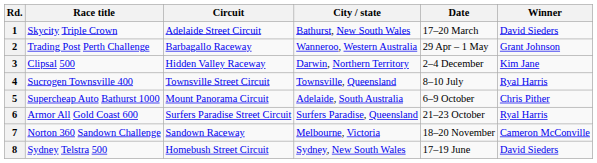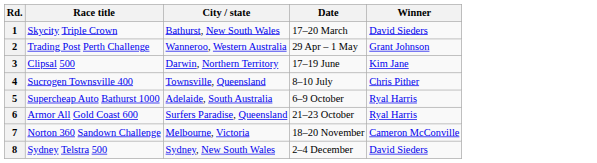 <table class="wikitable" style="font-size: 90%">
 <tr>
 <th>Rd.</th>
 <th>Race title</th>
-<th>Circuit</th>
 <th>City / state</th>
 <th>Date</th>
 <th>Winner</th>
 </tr>
 <tr>
 <th>1</th>
 <td> <a href='#'>Skycity</a> <a href='#'>Triple Crown</a></td>
-<td><a href='#'>Adelaide Street Circuit</a></td>
 <td><a href='#'>Bathurst</a>, <a href='#'>New South Wales</a></td>
 <td>17–20 March</td>
 <td><a href='#'>David Sieders</a></td>
 </tr>
 <tr>
 <th>2</th>
 <td> <a href='#'>Trading Post</a> <a href='#'>Perth Challenge</a></td>
-<td><a href='#'>Barbagallo Raceway</a></td>
 <td><a href='#'>Wanneroo</a>, <a href='#'>Western Australia</a></td>
 <td>29 Apr – 1 May</td>
 <td><a href='#'>Grant Johnson</a></td>
 </tr>
 <tr>
 <th>3</th>
 <td> <a href='#'>Clipsal</a> <a href='#'>500</a></td>
-<td><a href='#'>Hidden Valley Raceway</a></td>
 <td><a href='#'>Darwin</a>, <a href='#'>Northern Territory</a></td>
-<td>2–4 December</td>
+<td>17–19 June</td>
 <td><a href='#'>Kim Jane</a></td>
 </tr>
 <tr>
 <th>4</th>
 <td> <a href='#'>Sucrogen Townsville 400</a></td>
-<td><a href='#'>Townsville Street Circuit</a></td>
 <td><a href='#'>Townsville</a>, <a href='#'>Queensland</a></td>
 <td>8–10 July</td>
-<td><a href='#'>Ryal Harris</a></td>
+<td><a href='#'>Chris Pither</a></td>
 </tr>
 <tr>
 <th>5</th>
 <td> <a href='#'>Supercheap Auto</a> <a href='#'>Bathurst 1000</a></td>
-<td><a href='#'>Mount Panorama Circuit</a></td>
 <td><a href='#'>Adelaide</a>, <a href='#'>South Australia</a></td>
 <td>6–9 October</td>
-<td><a href='#'>Chris Pither</a></td>
+<td><a href='#'>Ryal Harris</a></td>
 </tr>
 <tr>
 <th>6</th>
 <td> <a href='#'>Armor All</a> <a href='#'>Gold Coast 600</a></td>
-<td><a href='#'>Surfers Paradise Street Circuit</a></td>
 <td><a href='#'>Surfers Paradise</a>, <a href='#'>Queensland</a></td>
 <td>21–23 October</td>
 <td><a href='#'>Ryal Harris</a></td>
 </tr>
 <tr>
 <th>7</th>
 <td> <a href='#'>Norton 360</a> <a href='#'>Sandown Challenge</a></td>
-<td><a href='#'>Sandown Raceway</a></td>
 <td><a href='#'>Melbourne</a>, <a href='#'>Victoria</a></td>
 <td>18–20 November</td>
 <td><a href='#'>Cameron McConville</a></td>
 </tr>
 <tr>
 <th>8</th>
 <td> <a href='#'>Sydney</a> <a href='#'>Telstra</a> <a href='#'>500</a></td>
-<td><a href='#'>Homebush Street Circuit</a></td>
 <td><a href='#'>Sydney</a>, <a href='#'>New South Wales</a></td>
-<td>17–19 June</td>
+<td>2–4 December</td>
 <td><a href='#'>David Sieders</a></td>
 </tr>
 </table>
